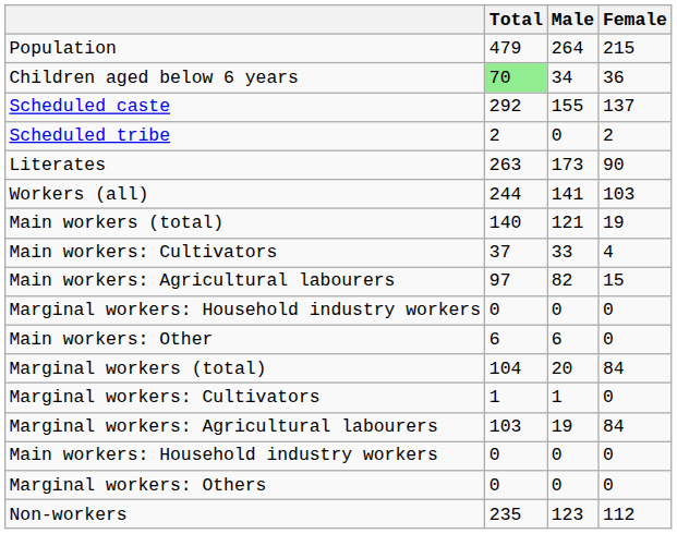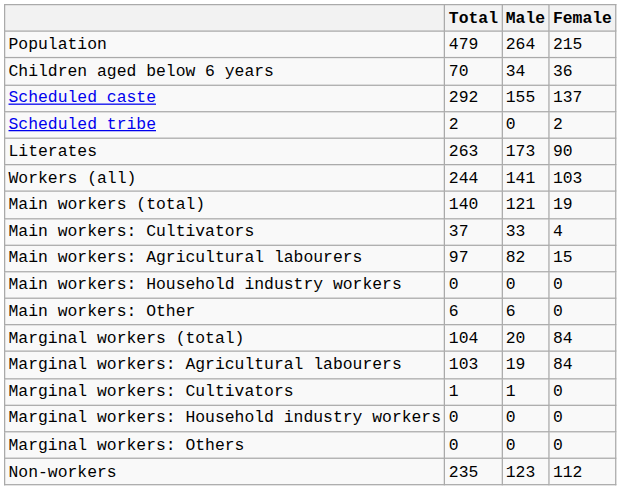 <table class="wikitable sortable">
 <tr>
 <th></th>
 <th>Total</th>
 <th>Male</th>
 <th>Female</th>
 </tr>
 <tr>
 <td>Population</td>
 <td>479</td>
 <td>264</td>
 <td>215</td>
 </tr>
 <tr>
 <td>Children aged below 6 years</td>
-<td style="background: lightgreen;">70</td>
+<td>70</td>
 <td>34</td>
 <td>36</td>
 </tr>
 <tr>
 <td><a href='#'>Scheduled caste</a></td>
 <td>292</td>
 <td>155</td>
 <td>137</td>
 </tr>
 <tr>
 <td><a href='#'>Scheduled tribe</a></td>
 <td>2</td>
 <td>0</td>
 <td>2</td>
 </tr>
 <tr>
 <td>Literates</td>
 <td>263</td>
 <td>173</td>
 <td>90</td>
 </tr>
 <tr>
 <td>Workers (all)</td>
 <td>244</td>
 <td>141</td>
 <td>103</td>
 </tr>
 <tr>
 <td>Main workers (total)</td>
 <td>140</td>
 <td>121</td>
 <td>19</td>
 </tr>
 <tr>
 <td>Main workers: Cultivators</td>
 <td>37</td>
 <td>33</td>
 <td>4</td>
 </tr>
 <tr>
 <td>Main workers: Agricultural labourers</td>
 <td>97</td>
 <td>82</td>
 <td>15</td>
 </tr>
 <tr>
-<td>Marginal workers: Household industry workers</td>
+<td>Main workers: Household industry workers</td>
 <td>0</td>
 <td>0</td>
 <td>0</td>
 </tr>
 <tr>
 <td>Main workers: Other</td>
 <td>6</td>
 <td>6</td>
 <td>0</td>
 </tr>
 <tr>
 <td>Marginal workers (total)</td>
 <td>104</td>
 <td>20</td>
 <td>84</td>
 </tr>
 <tr>
+<td>Marginal workers: Agricultural labourers</td>
+<td>103</td>
+<td>19</td>
+<td>84</td>
+</tr>
+<tr>
 <td>Marginal workers: Cultivators</td>
 <td>1</td>
 <td>1</td>
 <td>0</td>
 </tr>
 <tr>
-<td>Marginal workers: Agricultural labourers</td>
-<td>103</td>
-<td>19</td>
-<td>84</td>
-</tr>
-<tr>
-<td>Main workers: Household industry workers</td>
+<td>Marginal workers: Household industry workers</td>
 <td>0</td>
 <td>0</td>
 <td>0</td>
 </tr>
 <tr>
 <td>Marginal workers: Others</td>
 <td>0</td>
 <td>0</td>
 <td>0</td>
 </tr>
 <tr>
 <td>Non-workers</td>
 <td>235</td>
 <td>123</td>
 <td>112</td>
 </tr>
 </table>
